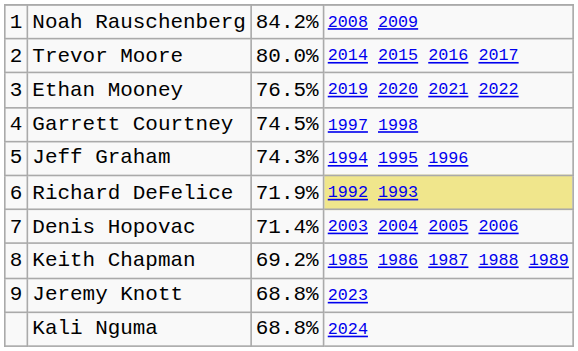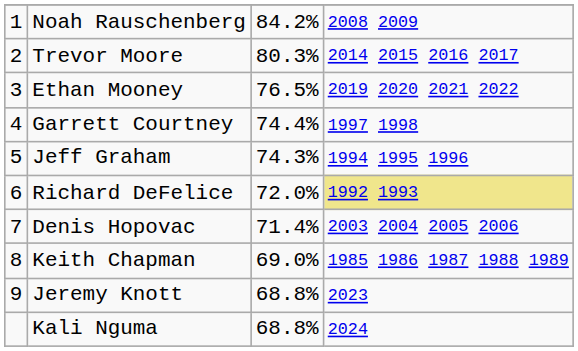 <table class="wikitable">
 <tr>
 </tr>
 <tr>
 <td>1</td>
 <td>Noah Rauschenberg</td>
 <td><abbr>84.2%</abbr></td>
 <td style="font-size:80%;"><a href='#'>2008</a> <a href='#'>2009</a></td>
 </tr>
 <tr>
 <td>2</td>
 <td>Trevor Moore</td>
-<td><abbr>80.0%</abbr></td>
+<td><abbr>80.3%</abbr></td>
 <td style="font-size:80%;"><a href='#'>2014</a> <a href='#'>2015</a> <a href='#'>2016</a> <a href='#'>2017</a></td>
 </tr>
 <tr>
 <td>3</td>
 <td>Ethan Mooney</td>
 <td><abbr>76.5%</abbr></td>
 <td style="font-size:80%;"><a href='#'>2019</a> <a href='#'>2020</a> <a href='#'>2021</a> <a href='#'>2022</a></td>
 </tr>
 <tr>
 <td>4</td>
 <td>Garrett Courtney</td>
-<td><abbr>74.5%</abbr></td>
+<td><abbr>74.4%</abbr></td>
 <td style="font-size:80%;"><a href='#'>1997</a> <a href='#'>1998</a></td>
 </tr>
 <tr>
 <td>5</td>
 <td>Jeff Graham</td>
 <td><abbr>74.3%</abbr></td>
 <td style="font-size:80%;"><a href='#'>1994</a> <a href='#'>1995</a> <a href='#'>1996</a></td>
 </tr>
 <tr>
 <td>6</td>
 <td>Richard DeFelice</td>
-<td><abbr>71.9%</abbr></td>
+<td><abbr>72.0%</abbr></td>
 <td style="background: khaki; font-size:80%;"><a href='#'>1992</a> <a href='#'>1993</a></td>
 </tr>
 <tr>
 <td>7</td>
 <td>Denis Hopovac</td>
 <td><abbr>71.4%</abbr></td>
 <td style="font-size:80%;"><a href='#'>2003</a> <a href='#'>2004</a> <a href='#'>2005</a> <a href='#'>2006</a></td>
 </tr>
 <tr>
 <td>8</td>
 <td>Keith Chapman</td>
-<td><abbr>69.2%</abbr></td>
+<td><abbr>69.0%</abbr></td>
 <td style="font-size:80%;"><a href='#'>1985</a> <a href='#'>1986</a> <a href='#'>1987</a> <a href='#'>1988</a> <a href='#'>1989</a></td>
 </tr>
 <tr>
 <td>9</td>
 <td>Jeremy Knott</td>
 <td><abbr>68.8%</abbr></td>
 <td style="font-size:80%;"><a href='#'>2023</a></td>
 </tr>
 <tr>
 <td></td>
 <td>Kali Nguma</td>
 <td><abbr>68.8%</abbr></td>
 <td style="font-size:80%;"><a href='#'>2024</a><br></td>
 </tr>
 </table>
